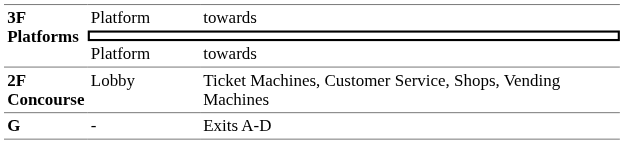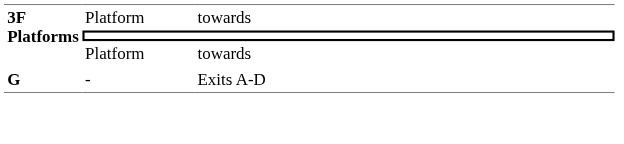 <table table border=0 cellspacing=0 cellpadding=3>
 <tr>
 <td style="border-top:solid 1px gray;" rowspan=3 valign=top><strong>3F<br>Platforms</strong></td>
 <td style="border-top:solid 1px gray;" valign=top>Platform</td>
 <td style="border-top:solid 1px gray;" valign=top>  towards  </td>
 </tr>
 <tr>
 <td style="border-right:solid 2px black;border-left:solid 2px black;border-top:solid 2px black;border-bottom:solid 2px black;text-align:center;" colspan=2></td>
 </tr>
 <tr>
 <td>Platform</td>
 <td>  towards   </td>
 </tr>
 <tr>
-<td style="border-bottom:solid 1px gray; border-top:solid 1px gray;" valign=top width=50><strong>2F<br>Concourse</strong></td>
-<td style="border-bottom:solid 1px gray; border-top:solid 1px gray;" valign=top width=100>Lobby</td>
-<td style="border-bottom:solid 1px gray; border-top:solid 1px gray;" valign=top width=390>Ticket Machines, Customer Service, Shops, Vending Machines</td>
-</tr>
-<tr>
 <td style="border-bottom:solid 1px gray;" width=50 valign=top><strong>G</strong></td>
 <td style="border-bottom:solid 1px gray;" width=100 valign=top>-</td>
 <td style="border-bottom:solid 1px gray;" width=390 valign=top>Exits A-D</td>
 </tr>
 </table>
